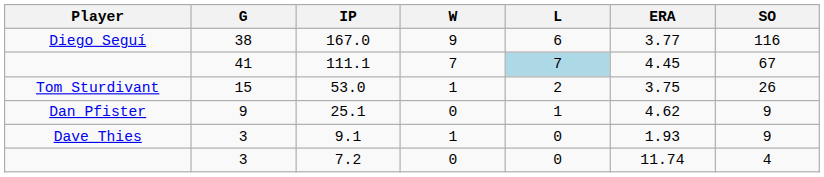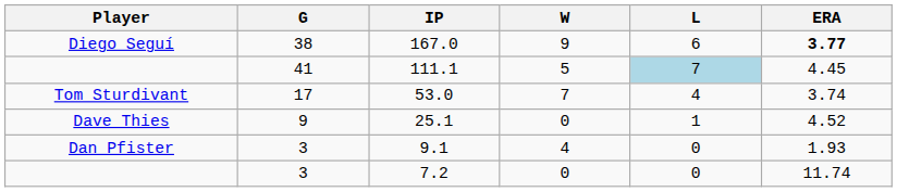 <table class="wikitable sortable">
 <tr>
 <th bgcolor="#DDDDFF" width="16%">Player</th>
 <th bgcolor="#DDDDFF" width="9%">G</th>
 <th bgcolor="#DDDDFF" width="9%">IP</th>
 <th bgcolor="#DDDDFF" width="9%">W</th>
 <th bgcolor="#DDDDFF" width="9%">L</th>
 <th bgcolor="#DDDDFF" width="9%">ERA</th>
-<th bgcolor="#DDDDFF" width="9%">SO</th>
 </tr>
 <tr align="center">
 <td><a href='#'>Diego Seguí</a></td>
 <td>38</td>
 <td>167.0</td>
 <td>9</td>
 <td>6</td>
-<td>3.77</td>
-<td>116</td>
+<td><strong>3.77</strong></td>
 </tr>
 <tr align=center>
 <td></td>
 <td>41</td>
 <td>111.1</td>
-<td>7</td>
+<td>5</td>
 <td style="background: lightblue;">7</td>
 <td>4.45</td>
-<td>67</td>
 </tr>
 <tr align="center">
 <td><a href='#'>Tom Sturdivant</a></td>
-<td>15</td>
+<td>17</td>
 <td>53.0</td>
-<td>1</td>
-<td>2</td>
-<td>3.75</td>
-<td>26</td>
+<td>7</td>
+<td>4</td>
+<td>3.74</td>
 </tr>
 <tr align=center>
-<td><a href='#'>Dan Pfister</a></td>
+<td><a href='#'>Dave Thies</a></td>
 <td>9</td>
 <td>25.1</td>
 <td>0</td>
 <td>1</td>
-<td>4.62</td>
-<td>9</td>
+<td>4.52</td>
 </tr>
 <tr align=center>
-<td><a href='#'>Dave Thies</a></td>
+<td><a href='#'>Dan Pfister</a></td>
 <td>3</td>
 <td>9.1</td>
-<td>1</td>
+<td>4</td>
 <td>0</td>
 <td>1.93</td>
-<td>9</td>
 </tr>
 <tr align=center>
 <td></td>
 <td>3</td>
 <td>7.2</td>
 <td>0</td>
 <td>0</td>
 <td>11.74</td>
-<td>4</td>
 </tr>
 </table>
